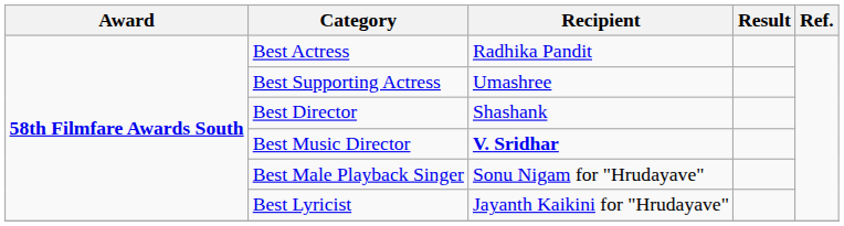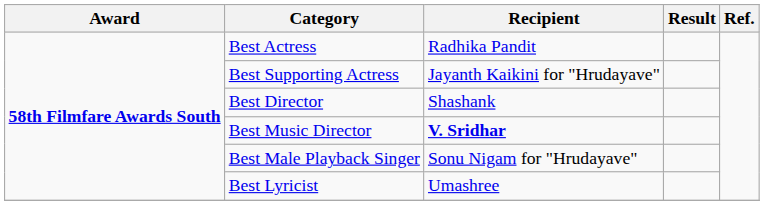 <table class="wikitable">
 <tr>
 <th>Award</th>
 <th>Category</th>
 <th>Recipient</th>
 <th>Result</th>
 <th>Ref.</th>
 </tr>
 <tr>
 <td rowspan=6><strong><a href='#'>58th Filmfare Awards South</a></strong></td>
 <td><a href='#'>Best Actress</a></td>
 <td><a href='#'>Radhika Pandit</a></td>
 <td></td>
 <td rowspan=6></td>
 </tr>
 <tr>
 <td><a href='#'>Best Supporting Actress</a></td>
-<td><a href='#'>Umashree</a></td>
+<td><a href='#'>Jayanth Kaikini</a> for "Hrudayave"</td>
 <td></td>
 </tr>
 <tr>
 <td><a href='#'>Best Director</a></td>
 <td><a href='#'>Shashank</a></td>
 <td></td>
 </tr>
 <tr>
 <td><a href='#'>Best Music Director</a></td>
 <td><strong><a href='#'>V. Sridhar</a></strong></td>
 <td></td>
 </tr>
 <tr>
 <td><a href='#'>Best Male Playback Singer</a></td>
 <td><a href='#'>Sonu Nigam</a> for "Hrudayave"</td>
 <td></td>
 </tr>
 <tr>
 <td><a href='#'>Best Lyricist</a></td>
-<td><a href='#'>Jayanth Kaikini</a> for "Hrudayave"</td>
+<td><a href='#'>Umashree</a></td>
 <td></td>
 </tr>
 <tr>
 </tr>
 </table>
